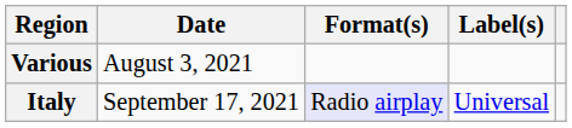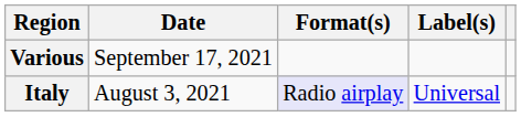 <table class="wikitable plainrowheaders">
 <tr>
 <th scope="col">Region</th>
 <th scope="col">Date</th>
 <th scope="col">Format(s)</th>
 <th scope="col">Label(s)</th>
 <th scope="col"></th>
 </tr>
 <tr>
 <th scope="row">Various</th>
-<td>August 3, 2021</td>
+<td>September 17, 2021</td>
 <td></td>
 <td></td>
 <td align="center"></td>
 </tr>
 <tr>
 <th scope="row">Italy</th>
-<td>September 17, 2021</td>
+<td>August 3, 2021</td>
 <td style="background: lavender;">Radio <a href='#'>airplay</a></td>
 <td><a href='#'>Universal</a></td>
 <td align="center"></td>
 </tr>
 </table>
